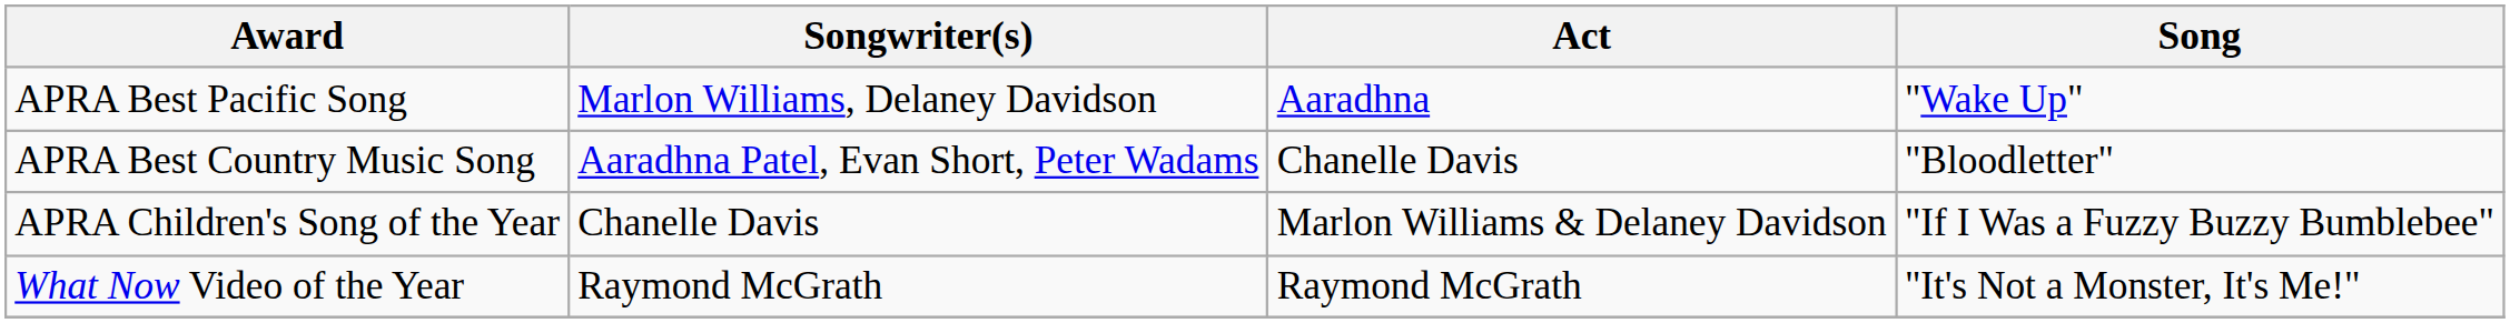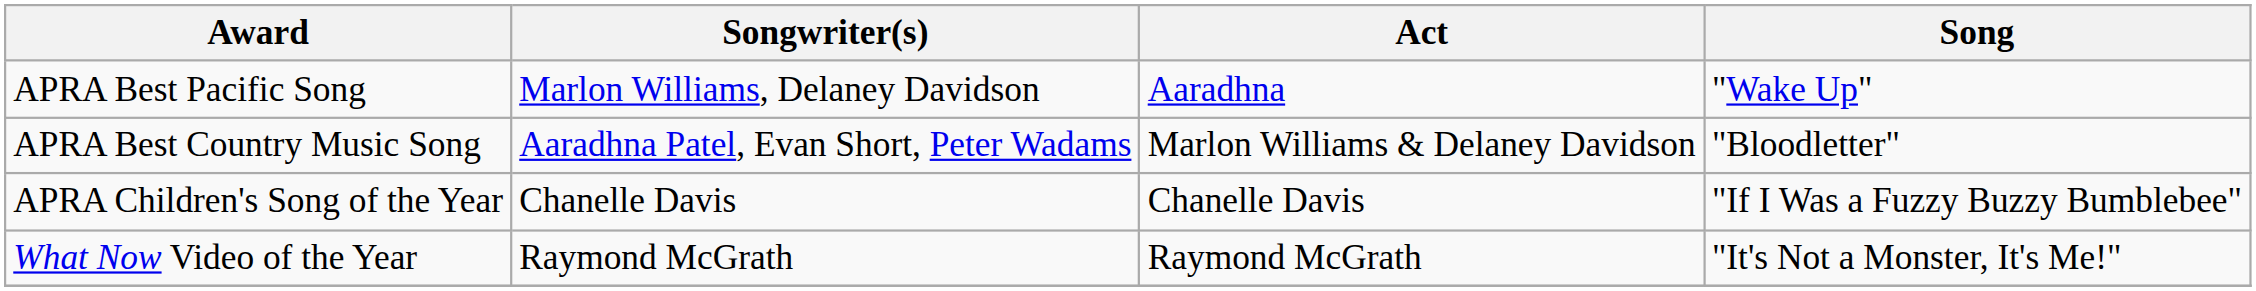 <table class="wikitable">
 <tr>
 <th>Award</th>
 <th>Songwriter(s)</th>
 <th>Act</th>
 <th>Song</th>
 </tr>
 <tr>
 <td>APRA Best Pacific Song</td>
 <td><a href='#'>Marlon Williams</a>, Delaney Davidson</td>
 <td><a href='#'>Aaradhna</a></td>
 <td>"<a href='#'>Wake Up</a>"</td>
 </tr>
 <tr>
 <td>APRA Best Country Music Song</td>
 <td><a href='#'>Aaradhna Patel</a>, Evan Short, <a href='#'>Peter Wadams</a></td>
-<td>Chanelle Davis</td>
+<td>Marlon Williams & Delaney Davidson</td>
 <td>"Bloodletter"</td>
 </tr>
 <tr>
 <td>APRA Children's Song of the Year</td>
 <td>Chanelle Davis</td>
-<td>Marlon Williams & Delaney Davidson</td>
+<td>Chanelle Davis</td>
 <td>"If I Was a Fuzzy Buzzy Bumblebee"</td>
 </tr>
 <tr>
 <td><em><a href='#'>What Now</a></em> Video of the Year</td>
 <td>Raymond McGrath</td>
 <td>Raymond McGrath</td>
 <td>"It's Not a Monster, It's Me!"</td>
 </tr>
 <tr>
 </tr>
 </table>
